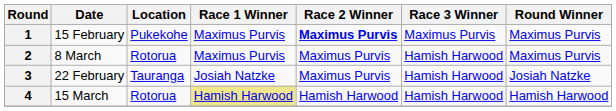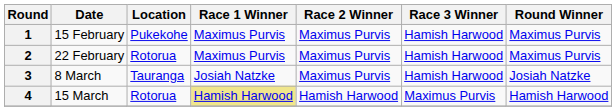 <table class="wikitable" style="font-size: 85%;">
 <tr>
 <th>Round</th>
 <th>Date</th>
 <th>Location</th>
 <th>Race 1 Winner</th>
 <th>Race 2 Winner</th>
 <th>Race 3 Winner</th>
 <th>Round Winner</th>
 </tr>
 <tr>
 <th>1</th>
 <td>15 February</td>
 <td><a href='#'>Pukekohe</a></td>
 <td> <a href='#'>Maximus Purvis</a></td>
-<td><strong> <a href='#'>Maximus Purvis</a></strong></td>
 <td> <a href='#'>Maximus Purvis</a></td>
+<td> <a href='#'>Hamish Harwood</a></td>
 <td> <a href='#'>Maximus Purvis</a></td>
 </tr>
 <tr>
 <th>2</th>
-<td>8 March</td>
+<td>22 February</td>
 <td><a href='#'>Rotorua</a></td>
 <td> <a href='#'>Maximus Purvis</a></td>
 <td> <a href='#'>Maximus Purvis</a></td>
 <td> <a href='#'>Hamish Harwood</a></td>
 <td> <a href='#'>Maximus Purvis</a></td>
 </tr>
 <tr>
 <th>3</th>
-<td>22 February</td>
+<td>8 March</td>
 <td><a href='#'>Tauranga</a></td>
 <td> <a href='#'>Josiah Natzke</a></td>
 <td> <a href='#'>Maximus Purvis</a></td>
 <td> <a href='#'>Hamish Harwood</a></td>
 <td> <a href='#'>Josiah Natzke</a></td>
 </tr>
 <tr>
 <th>4</th>
 <td>15 March</td>
 <td><a href='#'>Rotorua</a></td>
 <td style="background: khaki;"> <a href='#'>Hamish Harwood</a></td>
 <td> <a href='#'>Hamish Harwood</a></td>
-<td> <a href='#'>Hamish Harwood</a></td>
+<td> <a href='#'>Maximus Purvis</a></td>
 <td> <a href='#'>Hamish Harwood</a></td>
 </tr>
 <tr>
 </tr>
 </table>
